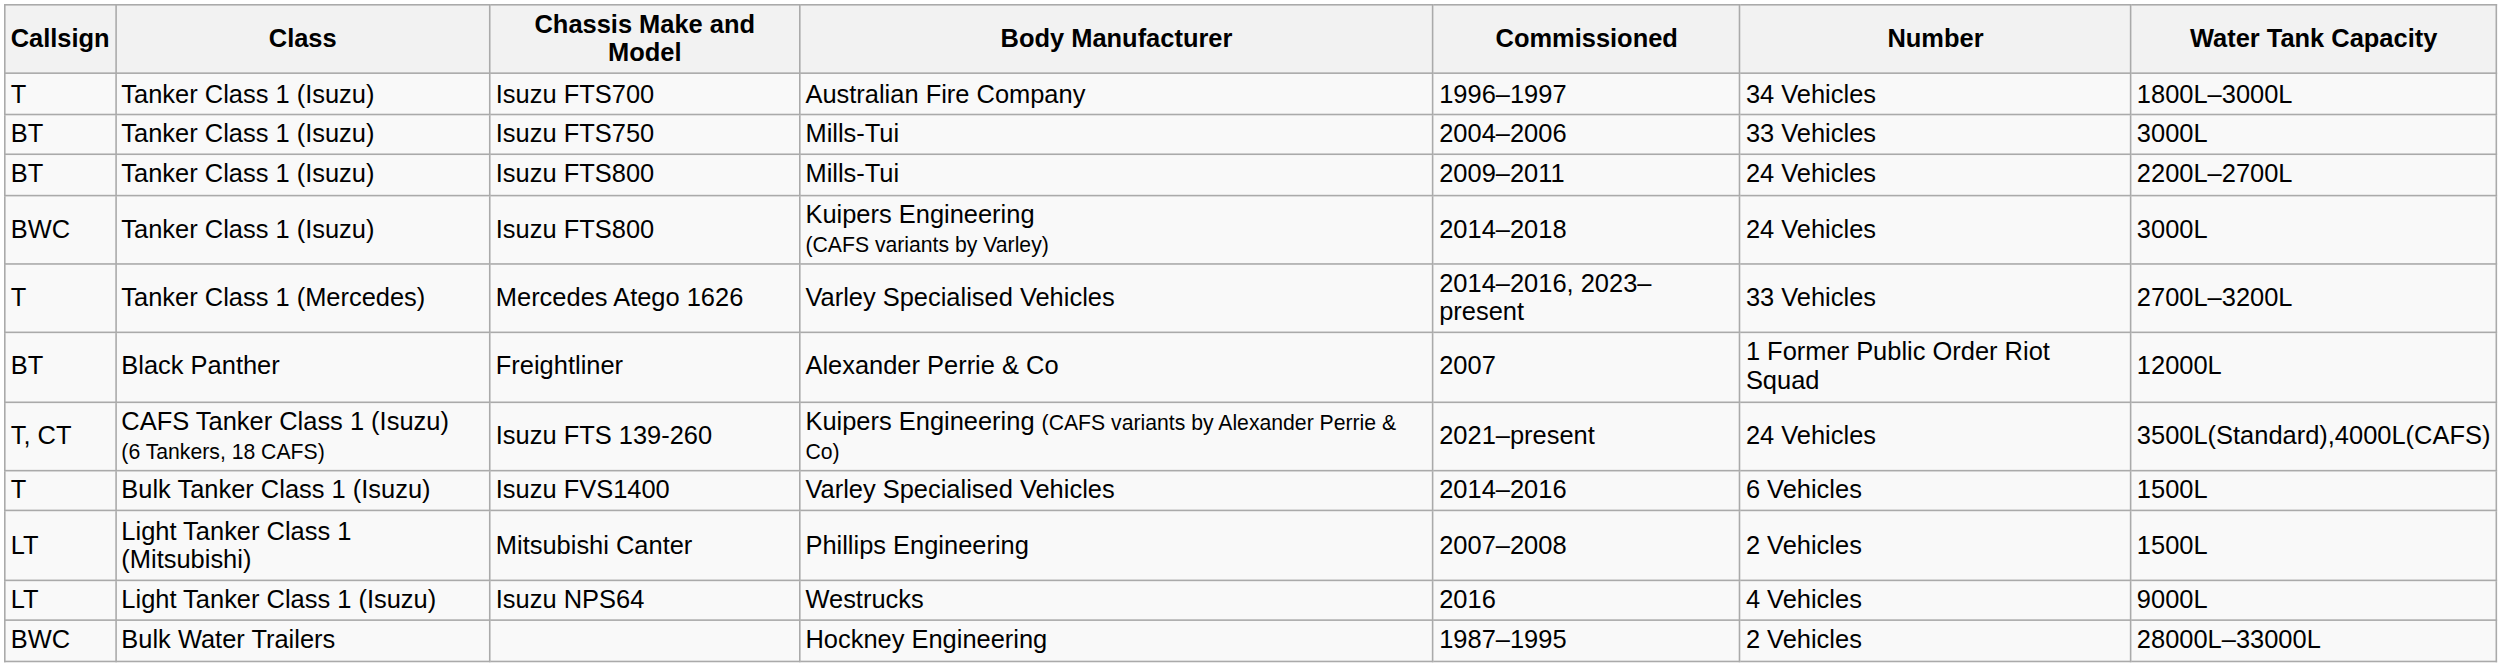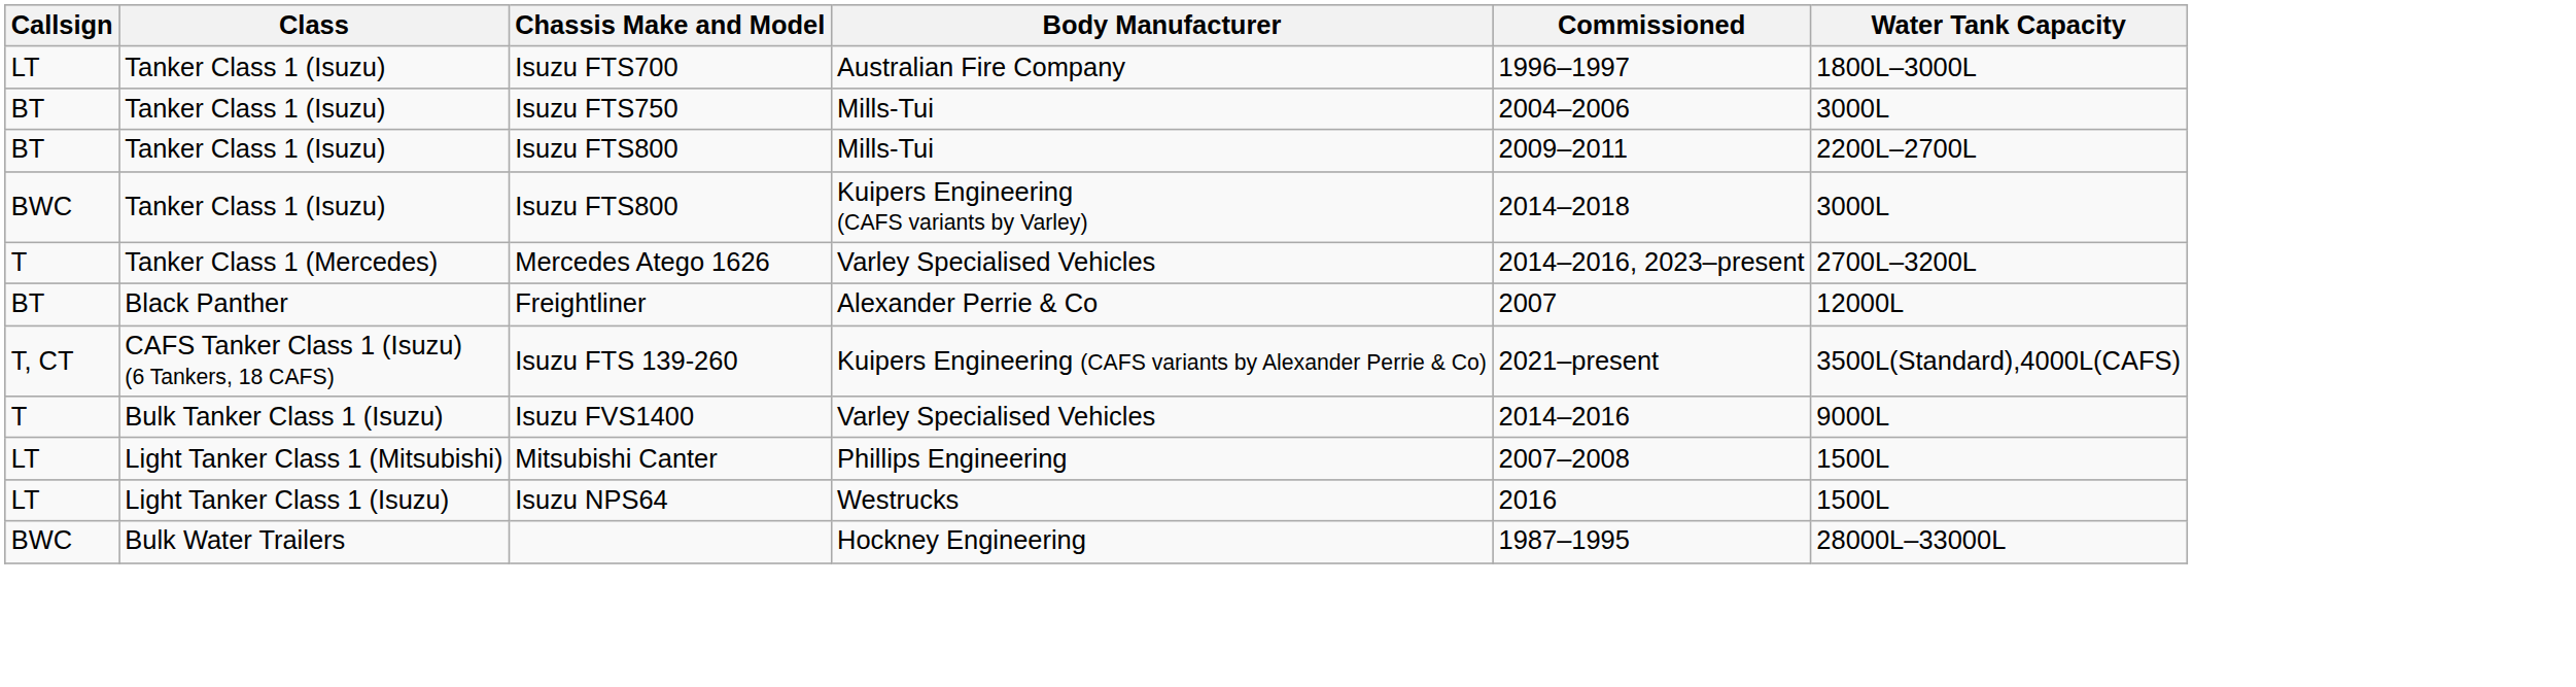 <table class="wikitable">
 <tr>
 <th>Callsign</th>
 <th>Class</th>
 <th>Chassis Make and Model</th>
 <th>Body Manufacturer</th>
 <th>Commissioned</th>
-<th>Number</th>
 <th>Water Tank Capacity</th>
 </tr>
 <tr>
-<td>T</td>
+<td>LT</td>
 <td>Tanker Class 1 (Isuzu)</td>
 <td>Isuzu FTS700</td>
 <td>Australian Fire Company</td>
 <td>1996–1997</td>
-<td>34 Vehicles</td>
 <td>1800L–3000L</td>
 </tr>
 <tr>
 <td>BT</td>
 <td>Tanker Class 1 (Isuzu)</td>
 <td>Isuzu FTS750</td>
 <td>Mills-Tui</td>
 <td>2004–2006</td>
-<td>33 Vehicles</td>
 <td>3000L</td>
 </tr>
 <tr>
 <td>BT</td>
 <td>Tanker Class 1 (Isuzu)</td>
 <td>Isuzu FTS800</td>
 <td>Mills-Tui</td>
 <td>2009–2011</td>
-<td>24 Vehicles</td>
 <td>2200L–2700L</td>
 </tr>
 <tr>
 <td>BWC</td>
 <td>Tanker Class 1 (Isuzu)</td>
 <td>Isuzu FTS800</td>
 <td>Kuipers Engineering<br><small>(CAFS variants by Varley)</small></td>
 <td>2014–2018</td>
-<td>24 Vehicles</td>
 <td>3000L</td>
 </tr>
 <tr>
 <td>T</td>
 <td>Tanker Class 1 (Mercedes)</td>
 <td>Mercedes Atego 1626</td>
 <td>Varley Specialised Vehicles</td>
 <td>2014–2016, 2023–present</td>
-<td>33 Vehicles</td>
 <td>2700L–3200L</td>
 </tr>
 <tr>
 <td>BT</td>
 <td>Black Panther</td>
 <td>Freightliner</td>
 <td>Alexander Perrie & Co</td>
 <td>2007</td>
-<td>1 Former Public Order Riot Squad</td>
 <td>12000L</td>
 </tr>
 <tr>
 <td>T, CT</td>
 <td>CAFS Tanker Class 1 (Isuzu)<br><small>(6 Tankers, 18 CAFS)</small></td>
 <td>Isuzu FTS 139-260</td>
 <td>Kuipers Engineering <small>(CAFS variants by Alexander Perrie & Co)</small></td>
 <td>2021–present</td>
-<td>24 Vehicles</td>
 <td>3500L(Standard),4000L(CAFS)</td>
 </tr>
 <tr>
 <td>T</td>
 <td>Bulk Tanker Class 1 (Isuzu)</td>
 <td>Isuzu FVS1400</td>
 <td>Varley Specialised Vehicles</td>
 <td>2014–2016</td>
-<td>6 Vehicles</td>
-<td>1500L</td>
+<td>9000L</td>
 </tr>
 <tr>
 <td>LT</td>
 <td>Light Tanker Class 1 (Mitsubishi)</td>
 <td>Mitsubishi Canter</td>
 <td>Phillips Engineering</td>
 <td>2007–2008</td>
-<td>2 Vehicles</td>
 <td>1500L</td>
 </tr>
 <tr>
 <td>LT</td>
 <td>Light Tanker Class 1 (Isuzu)</td>
 <td>Isuzu NPS64</td>
 <td>Westrucks</td>
 <td>2016</td>
-<td>4 Vehicles</td>
-<td>9000L</td>
+<td>1500L</td>
 </tr>
 <tr>
 <td>BWC</td>
 <td>Bulk Water Trailers</td>
 <td></td>
 <td>Hockney Engineering</td>
 <td>1987–1995</td>
-<td>2 Vehicles</td>
 <td>28000L–33000L</td>
 </tr>
 </table>
